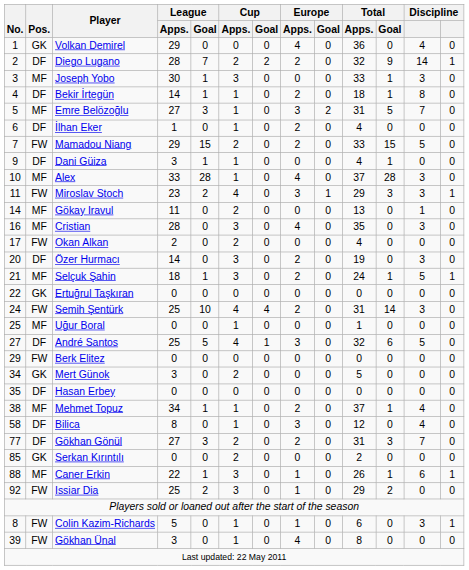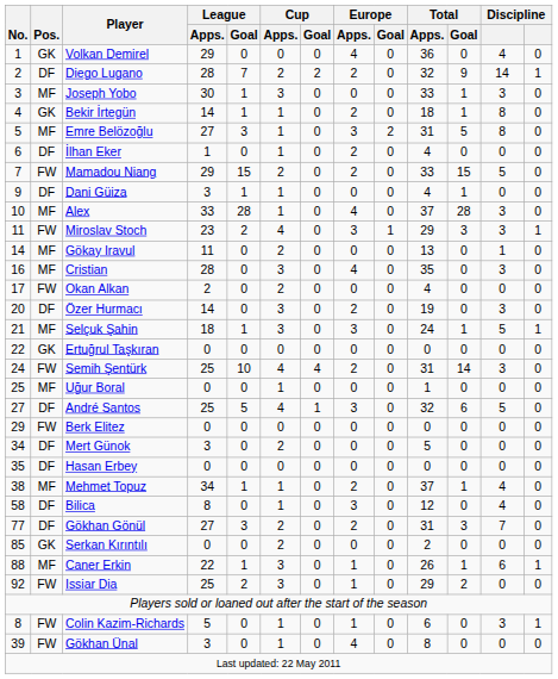 <table class="wikitable" style="text-align:center">
 <tr>
 <th rowspan="2" valign="bottom">No.</th>
 <th rowspan="2" valign="bottom">Pos.</th>
 <th rowspan="2" colspan="2">Player</th>
 <th colspan="2" width="85">League</th>
 <th colspan="2" width="85">Cup</th>
 <th colspan="2" width="85">Europe</th>
 <th colspan="2" width="85">Total</th>
 <th colspan="2" width="85">Discipline</th>
 </tr>
 <tr>
 <th>Apps.</th>
 <th>Goal</th>
 <th>Apps.</th>
 <th>Goal</th>
 <th>Apps.</th>
 <th>Goal</th>
 <th>Apps.</th>
 <th>Goal</th>
 <th></th>
 <th></th>
 </tr>
 <tr>
 <td>1</td>
 <td>GK</td>
 <td colspan="2" align="left"> <a href='#'>Volkan Demirel</a></td>
 <td>29</td>
 <td>0</td>
 <td>0</td>
 <td>0</td>
 <td>4</td>
 <td>0</td>
 <td>36</td>
 <td>0</td>
 <td>4</td>
 <td>0</td>
 </tr>
 <tr>
 <td>2</td>
 <td>DF</td>
 <td colspan="2" align="left"> <a href='#'>Diego Lugano</a></td>
 <td>28</td>
 <td>7</td>
 <td>2</td>
 <td>2</td>
 <td>2</td>
 <td>0</td>
 <td>32</td>
 <td>9</td>
 <td>14</td>
 <td>1</td>
 </tr>
 <tr>
 <td>3</td>
 <td>MF</td>
 <td colspan="2" align="left"> <a href='#'>Joseph Yobo</a></td>
 <td>30</td>
 <td>1</td>
 <td>3</td>
 <td>0</td>
 <td>0</td>
 <td>0</td>
 <td>33</td>
 <td>1</td>
 <td>3</td>
 <td>0</td>
 </tr>
 <tr>
 <td>4</td>
-<td>DF</td>
+<td>GK</td>
 <td colspan="2" align="left"> <a href='#'>Bekir İrtegün</a></td>
 <td>14</td>
 <td>1</td>
 <td>1</td>
 <td>0</td>
 <td>2</td>
 <td>0</td>
 <td>18</td>
 <td>1</td>
 <td>8</td>
 <td>0</td>
 </tr>
 <tr>
 <td>5</td>
 <td>MF</td>
 <td colspan="2" align="left"> <a href='#'>Emre Belözoğlu</a></td>
 <td>27</td>
 <td>3</td>
 <td>1</td>
 <td>0</td>
 <td>3</td>
 <td>2</td>
 <td>31</td>
 <td>5</td>
-<td>7</td>
+<td>8</td>
 <td>0</td>
 </tr>
 <tr>
 <td>6</td>
 <td>DF</td>
 <td colspan="2" align="left"> <a href='#'>İlhan Eker</a></td>
 <td>1</td>
 <td>0</td>
 <td>1</td>
 <td>0</td>
 <td>2</td>
 <td>0</td>
 <td>4</td>
 <td>0</td>
 <td>0</td>
 <td>0</td>
 </tr>
 <tr>
 <td>7</td>
 <td>FW</td>
 <td colspan="2" align="left"> <a href='#'>Mamadou Niang</a></td>
 <td>29</td>
 <td>15</td>
 <td>2</td>
 <td>0</td>
 <td>2</td>
 <td>0</td>
 <td>33</td>
 <td>15</td>
 <td>5</td>
 <td>0</td>
 </tr>
 <tr>
 <td>9</td>
 <td>DF</td>
 <td colspan="2" align="left"> <a href='#'>Dani Güiza</a></td>
 <td>3</td>
 <td>1</td>
 <td>1</td>
 <td>0</td>
 <td>0</td>
 <td>0</td>
 <td>4</td>
 <td>1</td>
 <td>0</td>
 <td>0</td>
 </tr>
 <tr>
 <td>10</td>
 <td>MF</td>
 <td colspan="2" align="left"> <a href='#'>Alex</a></td>
 <td>33</td>
 <td>28</td>
 <td>1</td>
 <td>0</td>
 <td>4</td>
 <td>0</td>
 <td>37</td>
 <td>28</td>
 <td>3</td>
 <td>0</td>
 </tr>
 <tr>
 <td>11</td>
 <td>FW</td>
 <td colspan="2" align="left"> <a href='#'>Miroslav Stoch</a></td>
 <td>23</td>
 <td>2</td>
 <td>4</td>
 <td>0</td>
 <td>3</td>
 <td>1</td>
 <td>29</td>
 <td>3</td>
 <td>3</td>
 <td>1</td>
 </tr>
 <tr>
 <td>14</td>
 <td>MF</td>
 <td colspan="2" align="left"> <a href='#'>Gökay Iravul</a></td>
 <td>11</td>
 <td>0</td>
 <td>2</td>
 <td>0</td>
 <td>0</td>
 <td>0</td>
 <td>13</td>
 <td>0</td>
 <td>1</td>
 <td>0</td>
 </tr>
 <tr>
 <td>16</td>
 <td>MF</td>
 <td colspan="2" align="left"> <a href='#'>Cristian</a></td>
 <td>28</td>
 <td>0</td>
 <td>3</td>
 <td>0</td>
 <td>4</td>
 <td>0</td>
 <td>35</td>
 <td>0</td>
 <td>3</td>
 <td>0</td>
 </tr>
 <tr>
 <td>17</td>
 <td>FW</td>
 <td colspan="2" align="left"> <a href='#'>Okan Alkan</a></td>
 <td>2</td>
 <td>0</td>
 <td>2</td>
 <td>0</td>
 <td>0</td>
 <td>0</td>
 <td>4</td>
 <td>0</td>
 <td>0</td>
 <td>0</td>
 </tr>
 <tr>
 <td>20</td>
 <td>DF</td>
 <td colspan="2" align="left"> <a href='#'>Özer Hurmacı</a></td>
 <td>14</td>
 <td>0</td>
 <td>3</td>
 <td>0</td>
 <td>2</td>
 <td>0</td>
 <td>19</td>
 <td>0</td>
 <td>3</td>
 <td>0</td>
 </tr>
 <tr>
 <td>21</td>
 <td>MF</td>
 <td colspan="2" align="left"> <a href='#'>Selçuk Şahin</a></td>
 <td>18</td>
 <td>1</td>
 <td>3</td>
 <td>0</td>
-<td>2</td>
+<td>3</td>
 <td>0</td>
 <td>24</td>
 <td>1</td>
 <td>5</td>
 <td>1</td>
 </tr>
 <tr>
 <td>22</td>
 <td>GK</td>
 <td colspan="2" align="left"> <a href='#'>Ertuğrul Taşkıran</a></td>
 <td>0</td>
 <td>0</td>
 <td>0</td>
 <td>0</td>
 <td>0</td>
 <td>0</td>
 <td>0</td>
 <td>0</td>
 <td>0</td>
 <td>0</td>
 </tr>
 <tr>
 <td>24</td>
 <td>FW</td>
 <td colspan="2" align="left"> <a href='#'>Semih Şentürk</a></td>
 <td>25</td>
 <td>10</td>
 <td>4</td>
 <td>4</td>
 <td>2</td>
 <td>0</td>
 <td>31</td>
 <td>14</td>
 <td>3</td>
 <td>0</td>
 </tr>
 <tr>
 <td>25</td>
 <td>MF</td>
 <td colspan="2" align="left"> <a href='#'>Uğur Boral</a></td>
 <td>0</td>
 <td>0</td>
 <td>1</td>
 <td>0</td>
 <td>0</td>
 <td>0</td>
 <td>1</td>
 <td>0</td>
 <td>0</td>
 <td>0</td>
 </tr>
 <tr>
 <td>27</td>
 <td>DF</td>
 <td colspan="2" align="left"> <a href='#'>André Santos</a></td>
 <td>25</td>
 <td>5</td>
 <td>4</td>
 <td>1</td>
 <td>3</td>
 <td>0</td>
 <td>32</td>
 <td>6</td>
 <td>5</td>
 <td>0</td>
 </tr>
 <tr>
 <td>29</td>
 <td>FW</td>
 <td colspan="2" align="left"> <a href='#'>Berk Elitez</a></td>
 <td>0</td>
 <td>0</td>
 <td>0</td>
 <td>0</td>
 <td>0</td>
 <td>0</td>
 <td>0</td>
 <td>0</td>
 <td>0</td>
 <td>0</td>
 </tr>
 <tr>
 <td>34</td>
-<td>GK</td>
+<td>DF</td>
 <td colspan="2" align="left"> <a href='#'>Mert Günok</a></td>
 <td>3</td>
 <td>0</td>
 <td>2</td>
 <td>0</td>
 <td>0</td>
 <td>0</td>
 <td>5</td>
 <td>0</td>
 <td>0</td>
 <td>0</td>
 </tr>
 <tr>
 <td>35</td>
 <td>DF</td>
 <td colspan="2" align="left"> <a href='#'>Hasan Erbey</a></td>
 <td>0</td>
 <td>0</td>
 <td>0</td>
 <td>0</td>
 <td>0</td>
 <td>0</td>
 <td>0</td>
 <td>0</td>
 <td>0</td>
 <td>0</td>
 </tr>
 <tr>
 <td>38</td>
 <td>MF</td>
 <td colspan="2" align="left"> <a href='#'>Mehmet Topuz</a></td>
 <td>34</td>
 <td>1</td>
 <td>1</td>
 <td>0</td>
 <td>2</td>
 <td>0</td>
 <td>37</td>
 <td>1</td>
 <td>4</td>
 <td>0</td>
 </tr>
 <tr>
 <td>58</td>
 <td>DF</td>
 <td colspan="2" align="left"> <a href='#'>Bilica</a></td>
 <td>8</td>
 <td>0</td>
 <td>1</td>
 <td>0</td>
 <td>3</td>
 <td>0</td>
 <td>12</td>
 <td>0</td>
 <td>4</td>
 <td>0</td>
 </tr>
 <tr>
 <td>77</td>
 <td>DF</td>
 <td colspan="2" align="left"> <a href='#'>Gökhan Gönül</a></td>
 <td>27</td>
 <td>3</td>
 <td>2</td>
 <td>0</td>
 <td>2</td>
 <td>0</td>
 <td>31</td>
 <td>3</td>
 <td>7</td>
 <td>0</td>
 </tr>
 <tr>
 <td>85</td>
 <td>GK</td>
 <td colspan="2" align="left"> <a href='#'>Serkan Kırıntılı</a></td>
 <td>0</td>
 <td>0</td>
 <td>2</td>
 <td>0</td>
 <td>0</td>
 <td>0</td>
 <td>2</td>
 <td>0</td>
 <td>0</td>
 <td>0</td>
 </tr>
 <tr>
 <td>88</td>
 <td>MF</td>
 <td colspan="2" align="left"> <a href='#'>Caner Erkin</a></td>
 <td>22</td>
 <td>1</td>
 <td>3</td>
 <td>0</td>
 <td>1</td>
 <td>0</td>
 <td>26</td>
 <td>1</td>
 <td>6</td>
 <td>1</td>
 </tr>
 <tr>
 <td>92</td>
 <td>FW</td>
 <td colspan="2" align="left"> <a href='#'>Issiar Dia</a></td>
 <td>25</td>
 <td>2</td>
 <td>3</td>
 <td>0</td>
 <td>1</td>
 <td>0</td>
 <td>29</td>
 <td>2</td>
 <td>0</td>
 <td>0</td>
 </tr>
 <tr>
 <td colspan="16"><em>Players sold or loaned out after the start of the season</em></td>
 </tr>
 <tr>
 <td>8</td>
 <td>FW</td>
 <td colspan="2" align="left"> <a href='#'>Colin Kazim-Richards</a></td>
 <td>5</td>
 <td>0</td>
 <td>1</td>
 <td>0</td>
 <td>1</td>
 <td>0</td>
 <td>6</td>
 <td>0</td>
 <td>3</td>
 <td>1</td>
 </tr>
 <tr>
 <td>39</td>
 <td>FW</td>
 <td colspan="2" align="left"> <a href='#'>Gökhan Ünal</a></td>
 <td>3</td>
 <td>0</td>
 <td>1</td>
 <td>0</td>
 <td>4</td>
 <td>0</td>
 <td>8</td>
 <td>0</td>
 <td>0</td>
 <td>0</td>
 </tr>
 <tr>
 <td align=center colspan="15"><small>Last updated: 22 May 2011</small></td>
 </tr>
 </table>
